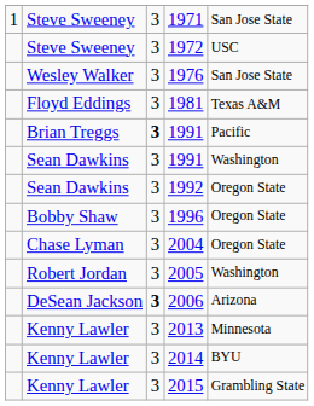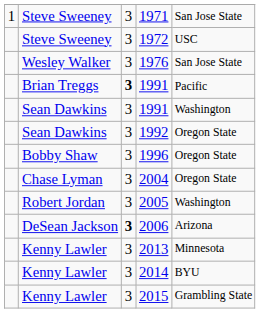 <table class="wikitable">
 <tr>
 </tr>
 <tr>
 <td>1</td>
 <td><a href='#'>Steve Sweeney</a></td>
 <td>3</td>
 <td><a href='#'>1971</a></td>
 <td style="font-size:80%;">San Jose State</td>
 </tr>
 <tr>
 <td></td>
 <td><a href='#'>Steve Sweeney</a></td>
 <td>3</td>
 <td><a href='#'>1972</a></td>
 <td style="font-size:80%;">USC</td>
 </tr>
 <tr>
 <td></td>
 <td><a href='#'>Wesley Walker</a></td>
 <td>3</td>
 <td><a href='#'>1976</a></td>
 <td style="font-size:80%;">San Jose State</td>
-</tr>
-<tr>
-<td></td>
-<td><a href='#'>Floyd Eddings</a></td>
-<td>3</td>
-<td><a href='#'>1981</a></td>
-<td style="font-size:80%;">Texas A&M</td>
 </tr>
 <tr>
 <td></td>
 <td><a href='#'>Brian Treggs</a></td>
 <td><strong>3</strong></td>
 <td><a href='#'>1991</a></td>
 <td style="font-size:80%;">Pacific</td>
 </tr>
 <tr>
 <td></td>
 <td><a href='#'>Sean Dawkins</a></td>
 <td>3</td>
 <td><a href='#'>1991</a></td>
 <td style="font-size:80%;">Washington</td>
 </tr>
 <tr>
 <td></td>
 <td><a href='#'>Sean Dawkins</a></td>
 <td>3</td>
 <td><a href='#'>1992</a></td>
 <td style="font-size:80%;">Oregon State</td>
 </tr>
 <tr>
 <td></td>
 <td><a href='#'>Bobby Shaw</a></td>
 <td>3</td>
 <td><a href='#'>1996</a></td>
 <td style="font-size:80%;">Oregon State</td>
 </tr>
 <tr>
 <td></td>
 <td><a href='#'>Chase Lyman</a></td>
 <td>3</td>
 <td><a href='#'>2004</a></td>
 <td style="font-size:80%;">Oregon State</td>
 </tr>
 <tr>
 <td></td>
 <td><a href='#'>Robert Jordan</a></td>
 <td>3</td>
 <td><a href='#'>2005</a></td>
 <td style="font-size:80%;">Washington</td>
 </tr>
 <tr>
 <td></td>
 <td><a href='#'>DeSean Jackson</a></td>
 <td><strong>3</strong></td>
 <td><a href='#'>2006</a></td>
 <td style="font-size:80%;">Arizona</td>
 </tr>
 <tr>
 <td></td>
 <td><a href='#'>Kenny Lawler</a></td>
 <td>3</td>
 <td><a href='#'>2013</a></td>
 <td style="font-size:80%;">Minnesota</td>
 </tr>
 <tr>
 <td></td>
 <td><a href='#'>Kenny Lawler</a></td>
 <td>3</td>
 <td><a href='#'>2014</a></td>
 <td style="font-size:80%;">BYU</td>
 </tr>
 <tr>
 <td></td>
 <td><a href='#'>Kenny Lawler</a></td>
 <td>3</td>
 <td><a href='#'>2015</a></td>
 <td style="font-size:80%;">Grambling State</td>
 </tr>
 </table>
